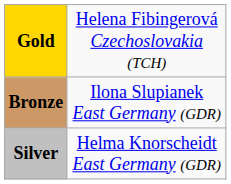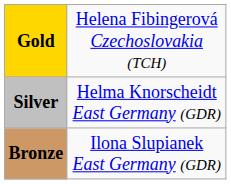 <table class="wikitable" style=" text-align:center; font-size:110%;" width="35%">
 <tr>
 <td bgcolor="gold"><strong>Gold</strong></td>
 <td> <a href='#'>Helena Fibingerová</a><br><em><a href='#'>Czechoslovakia</a> <small>(TCH)</small></em></td>
 </tr>
 <tr>
+<td bgcolor="silver"><strong>Silver</strong></td>
+<td> <a href='#'>Helma Knorscheidt</a><br><em><a href='#'>East Germany</a> <small>(GDR)</small></em></td>
+</tr>
+<tr>
 <td bgcolor="CC9966"><strong>Bronze</strong></td>
 <td> <a href='#'>Ilona Slupianek</a><br><em><a href='#'>East Germany</a> <small>(GDR)</small></em></td>
 </tr>
-<tr>
-<td bgcolor="silver"><strong>Silver</strong></td>
-<td> <a href='#'>Helma Knorscheidt</a><br><em><a href='#'>East Germany</a> <small>(GDR)</small></em></td>
-</tr>
 </table>
